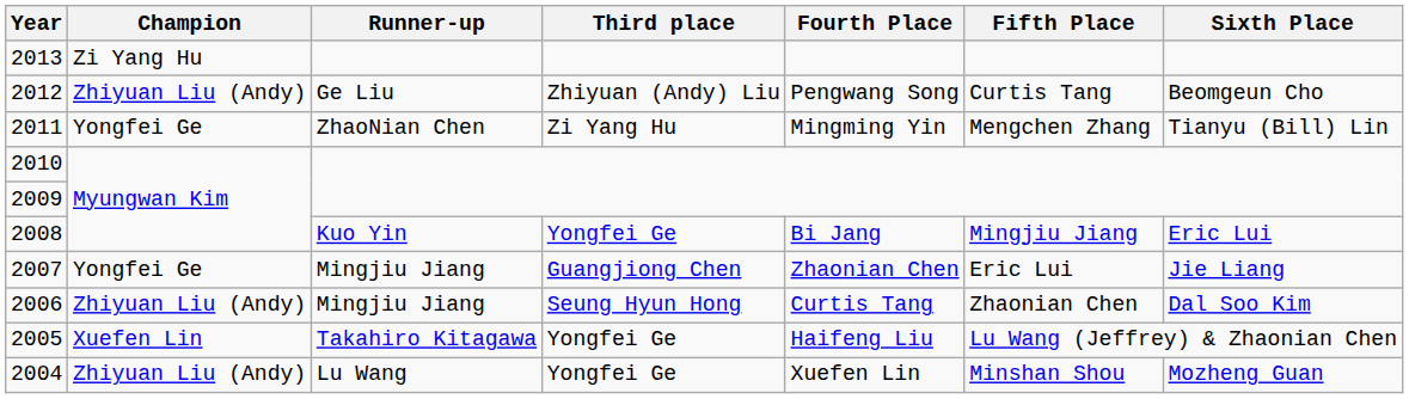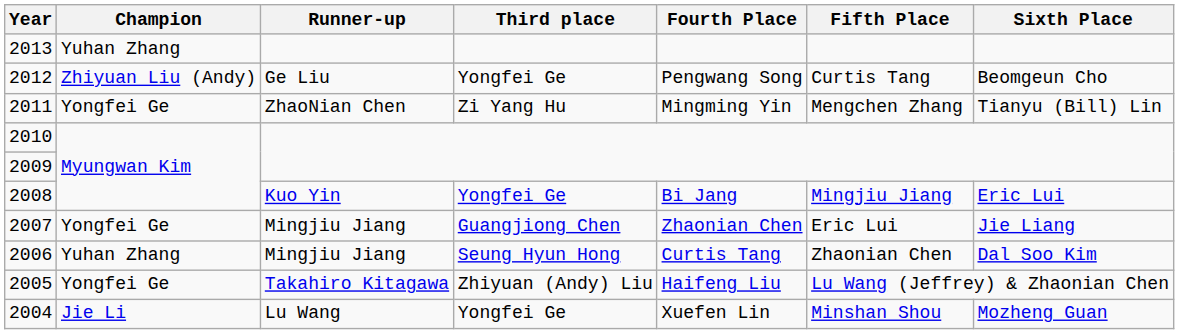 <table class="wikitable">
 <tr>
 <th>Year</th>
 <th>Champion</th>
 <th>Runner-up</th>
 <th>Third place</th>
 <th>Fourth Place</th>
 <th>Fifth Place</th>
 <th>Sixth Place</th>
 </tr>
 <tr>
 <td>2013</td>
-<td>Zi Yang Hu</td>
+<td>Yuhan Zhang</td>
 <td></td>
 <td></td>
 <td></td>
 <td></td>
 <td></td>
 </tr>
 <tr>
 <td>2012</td>
 <td><a href='#'>Zhiyuan Liu</a> (Andy)</td>
 <td>Ge Liu</td>
-<td>Zhiyuan (Andy) Liu</td>
+<td>Yongfei Ge</td>
 <td>Pengwang Song</td>
 <td>Curtis Tang</td>
 <td>Beomgeun Cho</td>
 </tr>
 <tr>
 <td>2011</td>
 <td>Yongfei Ge</td>
 <td>ZhaoNian Chen</td>
 <td>Zi Yang Hu</td>
 <td>Mingming Yin</td>
 <td>Mengchen Zhang</td>
 <td>Tianyu (Bill) Lin</td>
 </tr>
 <tr>
 <td>2010</td>
 <td rowspan="3"><a href='#'>Myungwan Kim</a></td>
 </tr>
 <tr>
 <td>2009</td>
 </tr>
 <tr>
 <td>2008</td>
 <td><a href='#'>Kuo Yin</a></td>
 <td><a href='#'>Yongfei Ge</a></td>
 <td><a href='#'>Bi Jang</a></td>
 <td><a href='#'>Mingjiu Jiang</a></td>
 <td><a href='#'>Eric Lui</a></td>
 </tr>
 <tr>
 <td>2007</td>
 <td>Yongfei Ge</td>
 <td>Mingjiu Jiang</td>
 <td><a href='#'>Guangjiong Chen</a></td>
 <td><a href='#'>Zhaonian Chen</a></td>
 <td>Eric Lui</td>
 <td><a href='#'>Jie Liang</a></td>
 </tr>
 <tr>
 <td>2006</td>
-<td><a href='#'>Zhiyuan Liu</a> (Andy)</td>
+<td>Yuhan Zhang</td>
 <td>Mingjiu Jiang</td>
 <td><a href='#'>Seung Hyun Hong</a></td>
 <td><a href='#'>Curtis Tang</a></td>
 <td>Zhaonian Chen</td>
 <td><a href='#'>Dal Soo Kim</a></td>
 </tr>
 <tr>
 <td>2005</td>
-<td><a href='#'>Xuefen Lin</a></td>
+<td>Yongfei Ge</td>
 <td><a href='#'>Takahiro Kitagawa</a></td>
-<td>Yongfei Ge</td>
+<td>Zhiyuan (Andy) Liu</td>
 <td><a href='#'>Haifeng Liu</a></td>
 <td colspan=2><a href='#'>Lu Wang</a> (Jeffrey) & Zhaonian Chen</td>
 </tr>
 <tr>
 <td>2004</td>
-<td><a href='#'>Zhiyuan Liu</a> (Andy)</td>
+<td><a href='#'>Jie Li</a></td>
 <td>Lu Wang</td>
 <td>Yongfei Ge</td>
 <td>Xuefen Lin</td>
 <td><a href='#'>Minshan Shou</a></td>
 <td><a href='#'>Mozheng Guan</a></td>
 </tr>
 </table>
